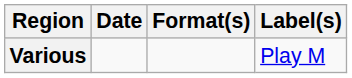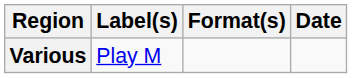 <table class="wikitable plainrowheaders">
 <tr>
 <th>Region</th>
+<th>Label(s)</th>
+<th>Format(s)</th>
 <th>Date</th>
-<th>Format(s)</th>
-<th>Label(s)</th>
 </tr>
 <tr>
 <th scope="row">Various</th>
+<td><a href='#'>Play M</a></td>
 <td></td>
 <td></td>
-<td><a href='#'>Play M</a></td>
 </tr>
 </table>
